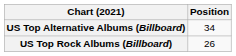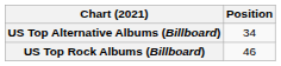 <table class="wikitable plainrowheaders" style="text-align:center">
 <tr>
 <th scope="col">Chart (2021)</th>
 <th scope="col">Position</th>
 </tr>
 <tr>
 <th scope="row">US Top Alternative Albums (<em>Billboard</em>)</th>
 <td>34</td>
 </tr>
 <tr>
 <th scope="row">US Top Rock Albums (<em>Billboard</em>)</th>
-<td>26</td>
+<td>46</td>
 </tr>
 </table>
